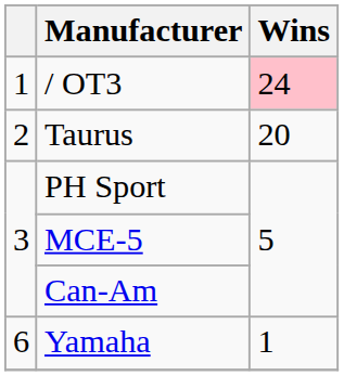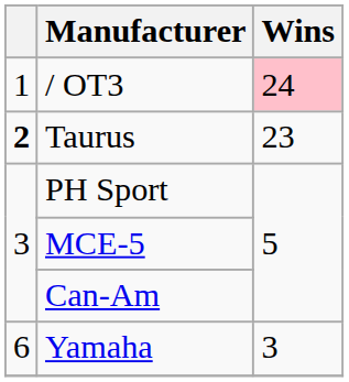 <table class="wikitable">
 <tr>
 <th></th>
 <th>Manufacturer</th>
 <th>Wins</th>
 </tr>
 <tr>
 <td>1</td>
 <td> /  OT3</td>
 <td style="background: pink;">24</td>
 </tr>
 <tr>
-<td>2</td>
+<td><strong>2</strong></td>
 <td> Taurus</td>
-<td>20</td>
+<td>23</td>
 </tr>
 <tr>
 <td rowspan=3>3</td>
 <td> PH Sport</td>
 <td rowspan=3>5</td>
 </tr>
 <tr>
 <td> <a href='#'>MCE-5</a></td>
 </tr>
 <tr>
 <td> <a href='#'>Can-Am</a></td>
 </tr>
 <tr>
 <td>6</td>
 <td> <a href='#'>Yamaha</a></td>
-<td>1</td>
+<td>3</td>
 </tr>
 <tr>
 </tr>
 </table>
